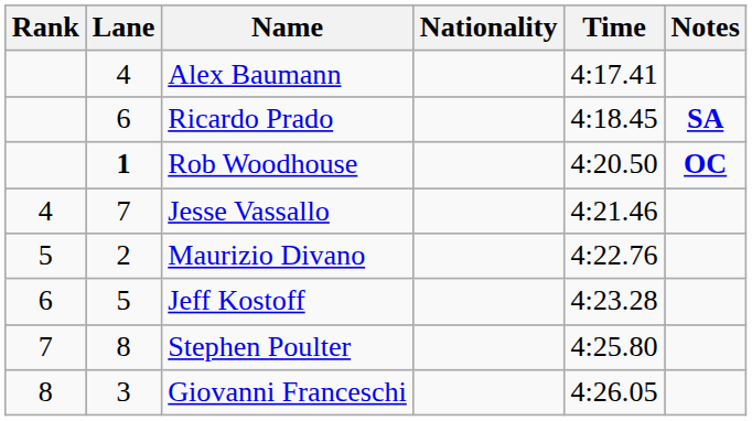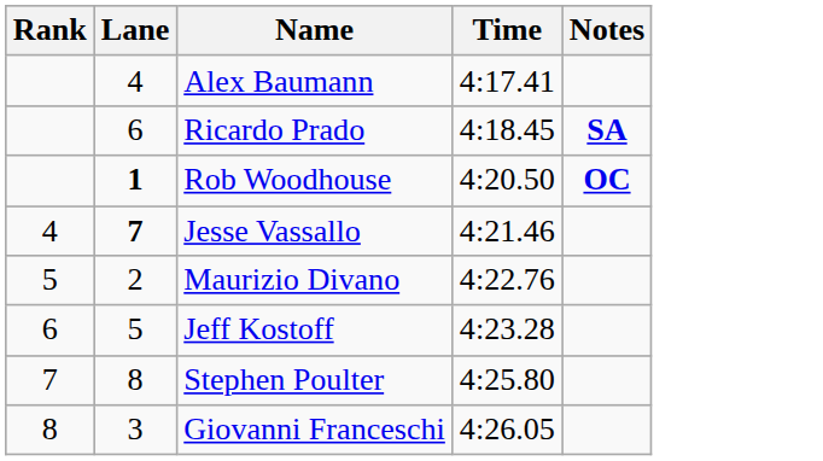 <table class="wikitable sortable" style="text-align:center">
 <tr>
 <th>Rank</th>
 <th>Lane</th>
 <th>Name</th>
-<th>Nationality</th>
 <th>Time</th>
 <th>Notes</th>
 </tr>
 <tr>
 <td></td>
 <td>4</td>
 <td align=left><a href='#'>Alex Baumann</a></td>
-<td align=left></td>
 <td>4:17.41</td>
 <td></td>
 </tr>
 <tr>
 <td></td>
 <td>6</td>
 <td align=left><a href='#'>Ricardo Prado</a></td>
-<td align=left></td>
 <td>4:18.45</td>
 <td><strong><a href='#'>SA</a></strong></td>
 </tr>
 <tr>
 <td></td>
 <td><strong>1</strong></td>
 <td align=left><a href='#'>Rob Woodhouse</a></td>
-<td align=left></td>
 <td>4:20.50</td>
 <td><strong><a href='#'>OC</a></strong></td>
 </tr>
 <tr>
 <td>4</td>
-<td>7</td>
+<td><strong>7</strong></td>
 <td align=left><a href='#'>Jesse Vassallo</a></td>
-<td align=left></td>
 <td>4:21.46</td>
 <td></td>
 </tr>
 <tr>
 <td>5</td>
 <td>2</td>
 <td align=left><a href='#'>Maurizio Divano</a></td>
-<td align=left></td>
 <td>4:22.76</td>
 <td></td>
 </tr>
 <tr>
 <td>6</td>
 <td>5</td>
 <td align=left><a href='#'>Jeff Kostoff</a></td>
-<td align=left></td>
 <td>4:23.28</td>
 <td></td>
 </tr>
 <tr>
 <td>7</td>
 <td>8</td>
 <td align=left><a href='#'>Stephen Poulter</a></td>
-<td align=left></td>
 <td>4:25.80</td>
 <td></td>
 </tr>
 <tr>
 <td>8</td>
 <td>3</td>
 <td align=left><a href='#'>Giovanni Franceschi</a></td>
-<td align=left></td>
 <td>4:26.05</td>
 <td></td>
 </tr>
 </table>
